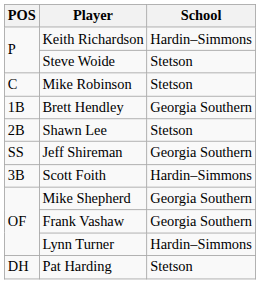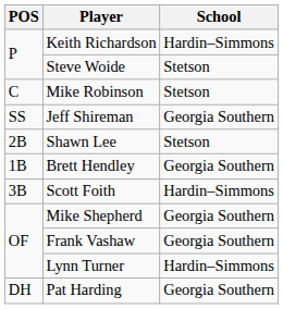 <table class=wikitable>
 <tr>
 <th>POS</th>
 <th>Player</th>
 <th>School</th>
 </tr>
 <tr>
 <td rowspan=2>P</td>
 <td>Keith Richardson</td>
 <td>Hardin–Simmons</td>
 </tr>
 <tr>
 <td>Steve Woide</td>
 <td>Stetson</td>
 </tr>
 <tr>
 <td>C</td>
 <td>Mike Robinson</td>
 <td>Stetson</td>
 </tr>
 <tr>
-<td>1B</td>
-<td>Brett Hendley</td>
+<td>SS</td>
+<td>Jeff Shireman</td>
 <td>Georgia Southern</td>
 </tr>
 <tr>
 <td>2B</td>
 <td>Shawn Lee</td>
 <td>Stetson</td>
 </tr>
 <tr>
-<td>SS</td>
-<td>Jeff Shireman</td>
+<td>1B</td>
+<td>Brett Hendley</td>
 <td>Georgia Southern</td>
 </tr>
 <tr>
 <td>3B</td>
 <td>Scott Foith</td>
 <td>Hardin–Simmons</td>
 </tr>
 <tr>
 <td rowspan=3>OF</td>
 <td>Mike Shepherd</td>
 <td>Georgia Southern</td>
 </tr>
 <tr>
 <td>Frank Vashaw</td>
 <td>Georgia Southern</td>
 </tr>
 <tr>
 <td>Lynn Turner</td>
 <td>Hardin–Simmons</td>
 </tr>
 <tr>
 <td>DH</td>
 <td>Pat Harding</td>
-<td>Stetson</td>
+<td>Georgia Southern</td>
 </tr>
 </table>
